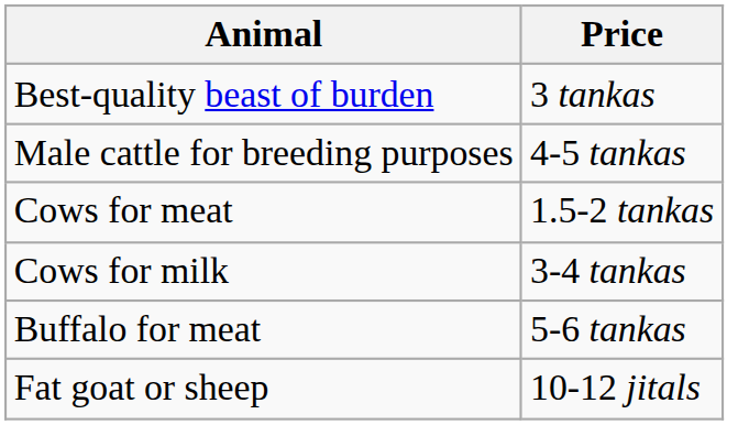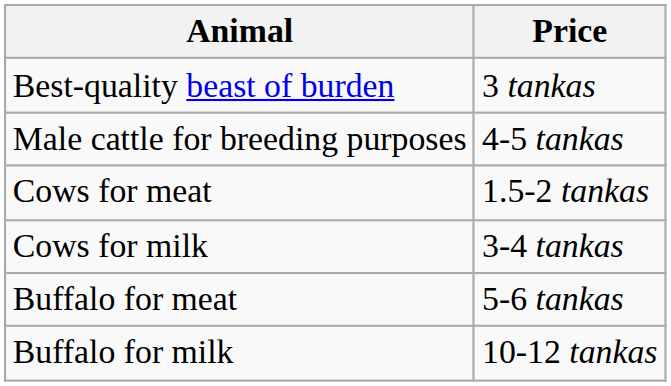 <table class="wikitable sortable collapsible">
 <tr>
 <th>Animal</th>
 <th>Price</th>
 </tr>
 <tr>
 <td>Best-quality <a href='#'>beast of burden</a></td>
 <td>3 <em>tankas</em></td>
 </tr>
 <tr>
 <td>Male cattle for breeding purposes</td>
 <td>4-5 <em>tankas</em></td>
 </tr>
 <tr>
 <td>Cows for meat</td>
 <td>1.5-2 <em>tankas</em></td>
 </tr>
 <tr>
 <td>Cows for milk</td>
 <td>3-4 <em>tankas</em></td>
 </tr>
 <tr>
 <td>Buffalo for meat</td>
 <td>5-6 <em>tankas</em></td>
 </tr>
 <tr>
-<td>Fat goat or sheep</td>
-<td>10-12 <em>jitals</em></td>
+<td>Buffalo for milk</td>
+<td>10-12 <em>tankas</em></td>
 </tr>
 </table>
